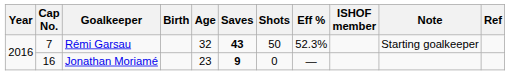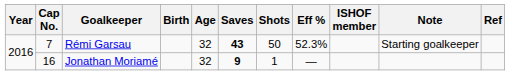 <table class="wikitable sortable" style="text-align: center; font-size: 90%; margin-left: 1em;">
 <tr>
 <th>Year</th>
 <th class="unsortable">Cap<br>No.</th>
 <th>Goalkeeper</th>
 <th>Birth</th>
 <th>Age</th>
 <th>Saves</th>
 <th>Shots</th>
 <th>Eff %</th>
 <th>ISHOF<br>member</th>
 <th>Note</th>
 <th class="unsortable">Ref</th>
 </tr>
 <tr>
 <td rowspan="2" style="text-align: left;">2016</td>
 <td>7</td>
 <td style="text-align: left;" data-sort-value="Garsau, Rémi"><a href='#'>Rémi Garsau</a></td>
 <td></td>
 <td>32</td>
 <td><strong>43</strong></td>
 <td>50</td>
 <td>52.3%</td>
 <td></td>
 <td style="text-align: left;">Starting goalkeeper</td>
 <td></td>
 </tr>
 <tr>
 <td>16</td>
 <td style="text-align: left;" data-sort-value="Moriamé, Jonathan"><a href='#'>Jonathan Moriamé</a></td>
 <td></td>
-<td>23</td>
+<td>32</td>
 <td><strong>9</strong></td>
-<td>0</td>
+<td>1</td>
 <td>—</td>
 <td></td>
 <td style="text-align: left;"></td>
 <td></td>
 </tr>
 </table>
